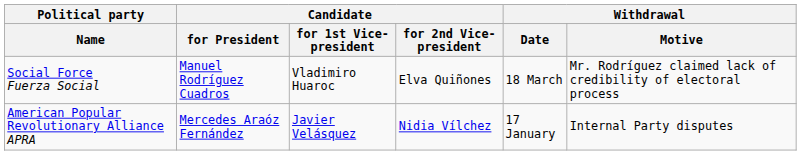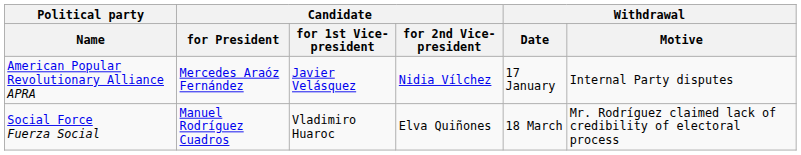 <table class="wikitable">
 <tr style="background:#ddd;">
 <th>Political party</th>
 <th colspan=3>Candidate</th>
 <th colspan=2>Withdrawal</th>
 </tr>
 <tr style="background:#eee;">
 <th>Name</th>
 <th>for President</th>
 <th>for 1st Vice-president</th>
 <th>for 2nd Vice-president</th>
 <th>Date</th>
 <th>Motive</th>
 </tr>
 <tr>
+<td><a href='#'>American Popular Revolutionary Alliance</a><br><em>APRA</em></td>
+<td><a href='#'>Mercedes Araóz Fernández</a></td>
+<td><a href='#'>Javier Velásquez</a></td>
+<td><a href='#'>Nidia Vílchez</a></td>
+<td>17 January</td>
+<td>Internal Party disputes</td>
+</tr>
+<tr>
 <td><a href='#'>Social Force</a> <br><em>Fuerza Social</em></td>
 <td><a href='#'>Manuel Rodríguez Cuadros</a></td>
 <td>Vladimiro Huaroc</td>
 <td>Elva Quiñones</td>
 <td>18 March</td>
 <td>Mr. Rodríguez claimed lack of credibility of electoral process</td>
 </tr>
-<tr>
-<td><a href='#'>American Popular Revolutionary Alliance</a><br><em>APRA</em></td>
-<td><a href='#'>Mercedes Araóz Fernández</a></td>
-<td><a href='#'>Javier Velásquez</a></td>
-<td><a href='#'>Nidia Vílchez</a></td>
-<td>17 January</td>
-<td>Internal Party disputes</td>
-</tr>
 </table>
